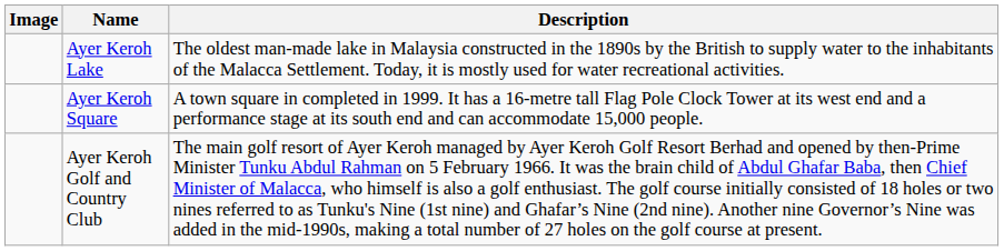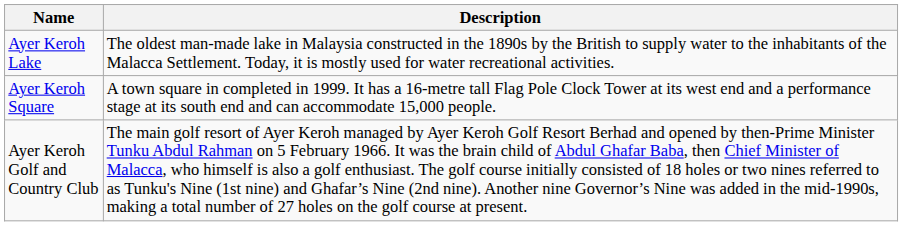 <table class="wikitable">
 <tr>
-<th>Image</th>
 <th>Name</th>
 <th>Description</th>
 </tr>
 <tr>
-<td></td>
 <td><a href='#'>Ayer Keroh Lake</a></td>
 <td>The oldest man-made lake in Malaysia constructed in the 1890s by the British to supply water to the inhabitants of the Malacca Settlement. Today, it is mostly used for water recreational activities.</td>
 </tr>
 <tr>
-<td></td>
 <td><a href='#'>Ayer Keroh Square</a></td>
 <td>A town square in completed in 1999. It has a 16-metre tall Flag Pole Clock Tower at its west end and a performance stage at its south end and can accommodate 15,000 people.</td>
 </tr>
 <tr>
-<td></td>
 <td>Ayer Keroh Golf and Country Club</td>
 <td>The main golf resort of Ayer Keroh managed by Ayer Keroh Golf Resort Berhad and opened by then-Prime Minister <a href='#'>Tunku Abdul Rahman</a> on 5 February 1966. It was the brain child of <a href='#'>Abdul Ghafar Baba</a>, then <a href='#'>Chief Minister of Malacca</a>, who himself is also a golf enthusiast. The golf course initially consisted of 18 holes or two nines referred to as Tunku's Nine (1st nine) and Ghafar’s Nine (2nd nine). Another nine Governor’s Nine was added in the mid-1990s, making a total number of 27 holes on the golf course at present.</td>
 </tr>
 </table>
